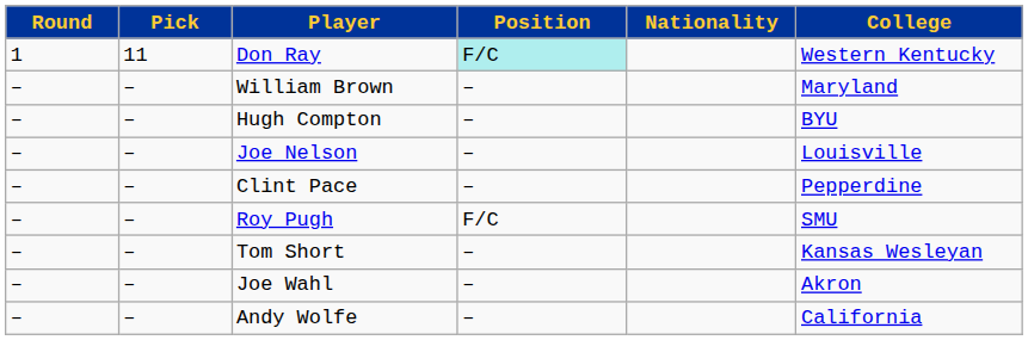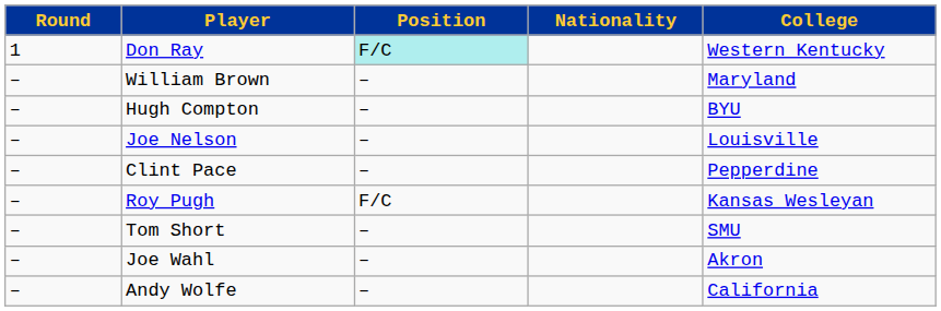 <table class="wikitable sortable sortable">
 <tr>
 <th style="background:#003399; color:#FFCC33" width="10%">Round</th>
-<th style="background:#003399; color:#FFCC33" width="10%">Pick</th>
 <th style="background:#003399; color:#FFCC33" width="20%">Player</th>
 <th style="background:#003399; color:#FFCC33" width="15%">Position</th>
 <th style="background:#003399; color:#FFCC33" width="15%">Nationality</th>
 <th style="background:#003399; color:#FFCC33" width="20%">College</th>
 </tr>
 <tr>
 <td>1</td>
-<td>11</td>
 <td><a href='#'>Don Ray</a></td>
 <td style="background: paleturquoise;">F/C</td>
 <td></td>
 <td><a href='#'>Western Kentucky</a></td>
 </tr>
 <tr>
-<td>–</td>
 <td>–</td>
 <td>William Brown</td>
 <td>–</td>
 <td></td>
 <td><a href='#'>Maryland</a></td>
 </tr>
 <tr>
 <td>–</td>
-<td>–</td>
 <td>Hugh Compton</td>
 <td>–</td>
 <td></td>
 <td><a href='#'>BYU</a></td>
 </tr>
 <tr>
-<td>–</td>
 <td>–</td>
 <td><a href='#'>Joe Nelson</a></td>
 <td>–</td>
 <td></td>
 <td><a href='#'>Louisville</a></td>
 </tr>
 <tr>
 <td>–</td>
-<td>–</td>
 <td>Clint Pace</td>
 <td>–</td>
 <td></td>
 <td><a href='#'>Pepperdine</a></td>
 </tr>
 <tr>
 <td>–</td>
-<td>–</td>
 <td><a href='#'>Roy Pugh</a></td>
 <td>F/C</td>
-<td></td>
-<td><a href='#'>SMU</a></td>
-</tr>
-<tr>
-<td>–</td>
-<td>–</td>
-<td>Tom Short</td>
-<td>–</td>
 <td></td>
 <td><a href='#'>Kansas Wesleyan</a></td>
 </tr>
 <tr>
 <td>–</td>
+<td>Tom Short</td>
+<td>–</td>
+<td></td>
+<td><a href='#'>SMU</a></td>
+</tr>
+<tr>
 <td>–</td>
 <td>Joe Wahl</td>
 <td>–</td>
 <td></td>
 <td><a href='#'>Akron</a></td>
 </tr>
 <tr>
 <td>–</td>
-<td>–</td>
 <td>Andy Wolfe</td>
 <td>–</td>
 <td></td>
 <td><a href='#'>California</a></td>
 </tr>
 </table>
